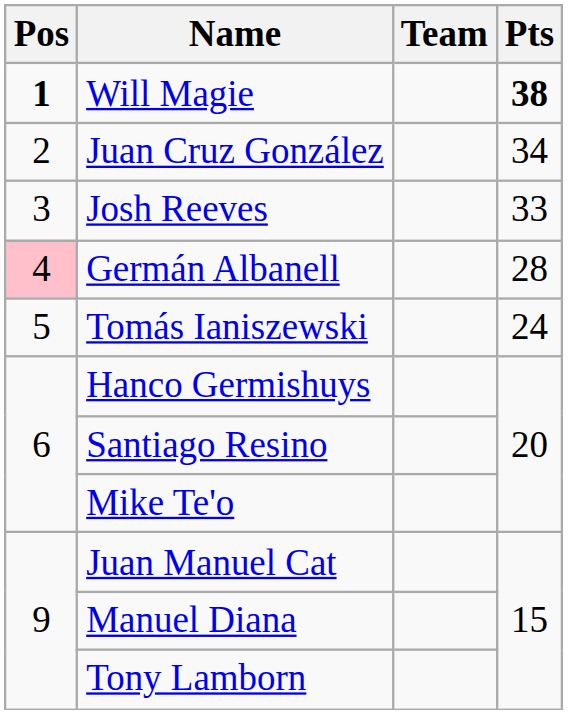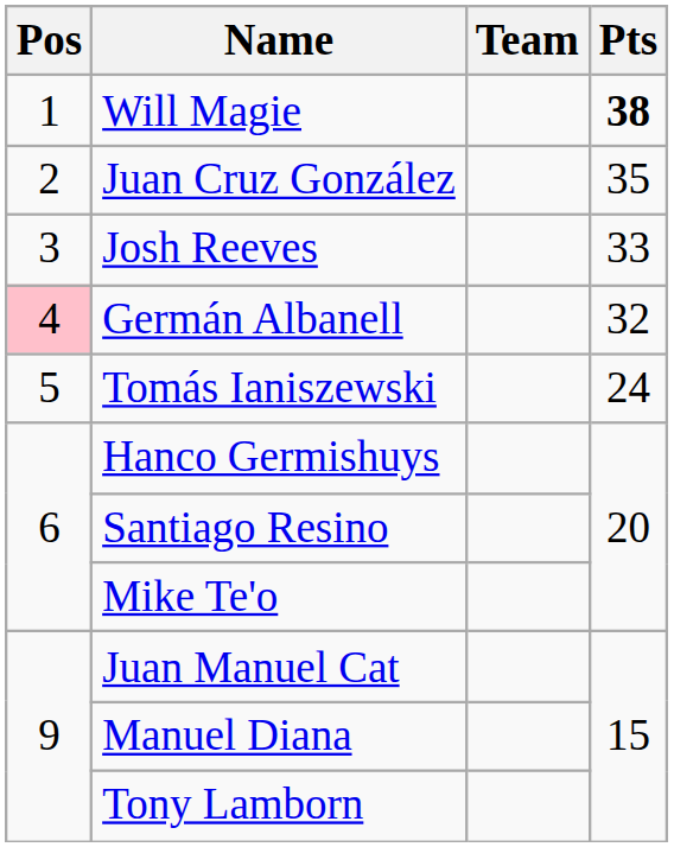 <table class="wikitable" style="text-align:center">
 <tr>
 <th>Pos</th>
 <th>Name</th>
 <th>Team</th>
 <th>Pts</th>
 </tr>
 <tr>
-<td><strong>1</strong></td>
+<td>1</td>
 <td align="left"><a href='#'>Will Magie</a></td>
 <td align="left"></td>
 <td><strong>38</strong></td>
 </tr>
 <tr>
 <td>2</td>
 <td align="left"><a href='#'>Juan Cruz González</a></td>
 <td align="left"></td>
-<td>34</td>
+<td>35</td>
 </tr>
 <tr>
 <td>3</td>
 <td align="left"><a href='#'>Josh Reeves</a></td>
 <td align="left"></td>
 <td>33</td>
 </tr>
 <tr>
 <td style="background: pink;">4</td>
 <td align="left"><a href='#'>Germán Albanell</a></td>
 <td align="left"></td>
-<td>28</td>
+<td>32</td>
 </tr>
 <tr>
 <td>5</td>
 <td align="left"><a href='#'>Tomás Ianiszewski</a></td>
 <td align="left"></td>
 <td>24</td>
 </tr>
 <tr>
 <td rowspan=3>6</td>
 <td align="left"><a href='#'>Hanco Germishuys</a></td>
 <td align="left"></td>
 <td rowspan=3>20</td>
 </tr>
 <tr>
 <td align="left"><a href='#'>Santiago Resino</a></td>
 <td align="left"></td>
 </tr>
 <tr>
 <td align="left"><a href='#'>Mike Te'o</a></td>
 <td align="left"></td>
 </tr>
 <tr>
 <td rowspan=3>9</td>
 <td align="left"><a href='#'>Juan Manuel Cat</a></td>
 <td align="left"></td>
 <td rowspan=3>15</td>
 </tr>
 <tr>
 <td align="left"><a href='#'>Manuel Diana</a></td>
 <td align="left"></td>
 </tr>
 <tr>
 <td align="left"><a href='#'>Tony Lamborn</a></td>
 <td align="left"></td>
 </tr>
 </table>
